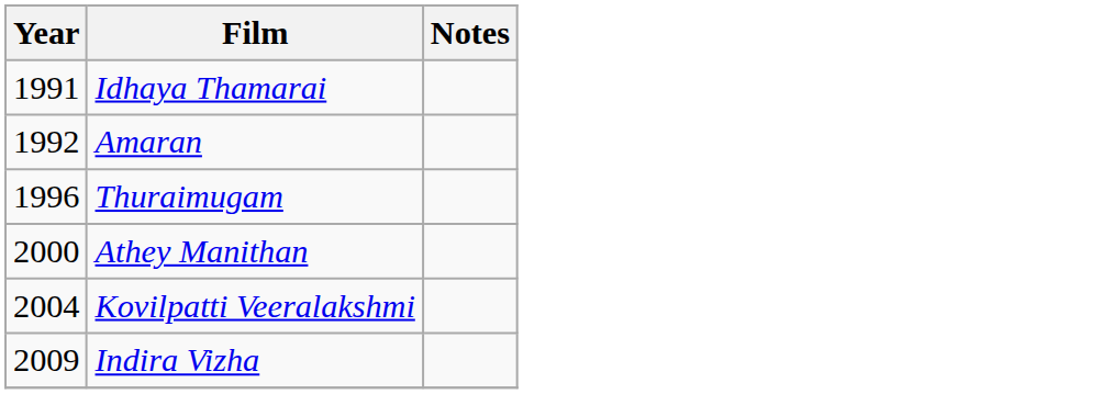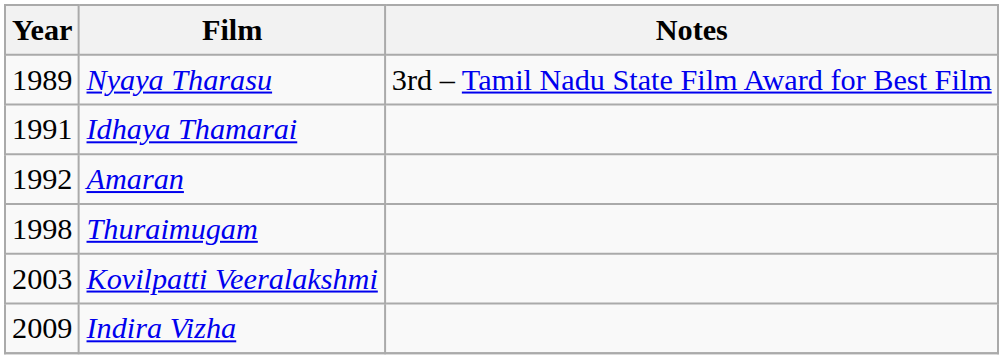 <table class="wikitable" style="font-size: 95%;">
 <tr>
 <th>Year</th>
 <th>Film</th>
 <th>Notes</th>
+</tr>
+<tr>
+<td>1989</td>
+<td><em><a href='#'>Nyaya Tharasu</a></em></td>
+<td>3rd – <a href='#'>Tamil Nadu State Film Award for Best Film</a></td>
 </tr>
 <tr>
 <td>1991</td>
 <td><em><a href='#'>Idhaya Thamarai</a></em></td>
 <td></td>
 </tr>
 <tr>
 <td>1992</td>
 <td><em><a href='#'>Amaran</a></em></td>
 <td></td>
 </tr>
 <tr>
-<td>1996</td>
+<td>1998</td>
 <td><em><a href='#'>Thuraimugam</a></em></td>
 <td></td>
 </tr>
 <tr>
-<td>2000</td>
-<td><em><a href='#'>Athey Manithan</a></em></td>
-<td></td>
-</tr>
-<tr>
-<td>2004</td>
+<td>2003</td>
 <td><em><a href='#'>Kovilpatti Veeralakshmi</a></em></td>
 <td></td>
 </tr>
 <tr>
 <td>2009</td>
 <td><em><a href='#'>Indira Vizha</a></em></td>
 <td></td>
 </tr>
 <tr>
 </tr>
 </table>
